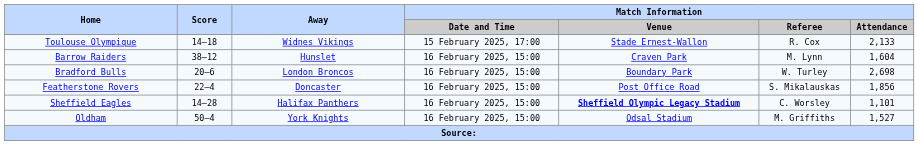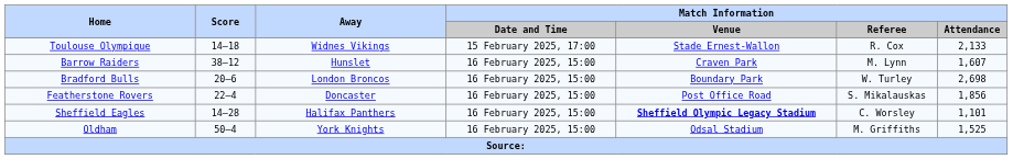 <table border=1 style="border-collapse:collapse; font-size:90%; text-align:center;" cellpadding=3 cellspacing=0 width=100%>
 <tr bgcolor=#C1D8FF>
 <th scope="col" rowspan=2 width=19%>Home</th>
 <th scope="col" rowspan=2 width=6%>Score</th>
 <th scope="col" rowspan=2 width=19%>Away</th>
 <th colspan=4>Match Information</th>
 </tr>
 <tr bgcolor=#CCCCCC>
 <th scope="col" width=17%>Date and Time</th>
 <th scope="col" width=22%>Venue</th>
 <th scope="col" width=10%>Referee</th>
 <th scope="col" width=7%>Attendance</th>
 </tr>
 <tr bgcolor=#F5FAFF>
 <td> <a href='#'>Toulouse Olympique</a></td>
 <td>14–18</td>
 <td> <a href='#'>Widnes Vikings</a></td>
 <td>15 February 2025, 17:00</td>
 <td><a href='#'>Stade Ernest-Wallon</a></td>
 <td>R. Cox</td>
 <td>2,133</td>
 </tr>
 <tr bgcolor=#F5FAFF>
 <td> <a href='#'>Barrow Raiders</a></td>
 <td>38–12</td>
 <td> <a href='#'>Hunslet</a></td>
 <td>16 February 2025, 15:00</td>
 <td><a href='#'>Craven Park</a></td>
 <td>M. Lynn</td>
-<td>1,604</td>
+<td>1,607</td>
 </tr>
 <tr bgcolor=#F5FAFF>
 <td> <a href='#'>Bradford Bulls</a></td>
 <td>20–6</td>
 <td> <a href='#'>London Broncos</a></td>
 <td>16 February 2025, 15:00</td>
 <td><a href='#'>Boundary Park</a></td>
 <td>W. Turley</td>
 <td>2,698</td>
 </tr>
 <tr bgcolor=#F5FAFF>
 <td> <a href='#'>Featherstone Rovers</a></td>
 <td>22–4</td>
 <td> <a href='#'>Doncaster</a></td>
 <td>16 February 2025, 15:00</td>
 <td><a href='#'>Post Office Road</a></td>
 <td>S. Mikalauskas</td>
 <td>1,856</td>
 </tr>
 <tr bgcolor=#F5FAFF>
 <td> <a href='#'>Sheffield Eagles</a></td>
 <td>14–28</td>
 <td> <a href='#'>Halifax Panthers</a></td>
 <td>16 February 2025, 15:00</td>
 <td><strong><a href='#'>Sheffield Olympic Legacy Stadium</a></strong></td>
 <td>C. Worsley</td>
 <td>1,101</td>
 </tr>
 <tr bgcolor=#F5FAFF>
 <td> <a href='#'>Oldham</a></td>
 <td>50–4</td>
 <td> <a href='#'>York Knights</a></td>
 <td>16 February 2025, 15:00</td>
 <td><a href='#'>Odsal Stadium</a></td>
 <td>M. Griffiths</td>
-<td>1,527</td>
+<td>1,525</td>
 </tr>
 <tr style="background:#c1d8ff;">
 <th colspan=7>Source:</th>
 </tr>
 </table>
